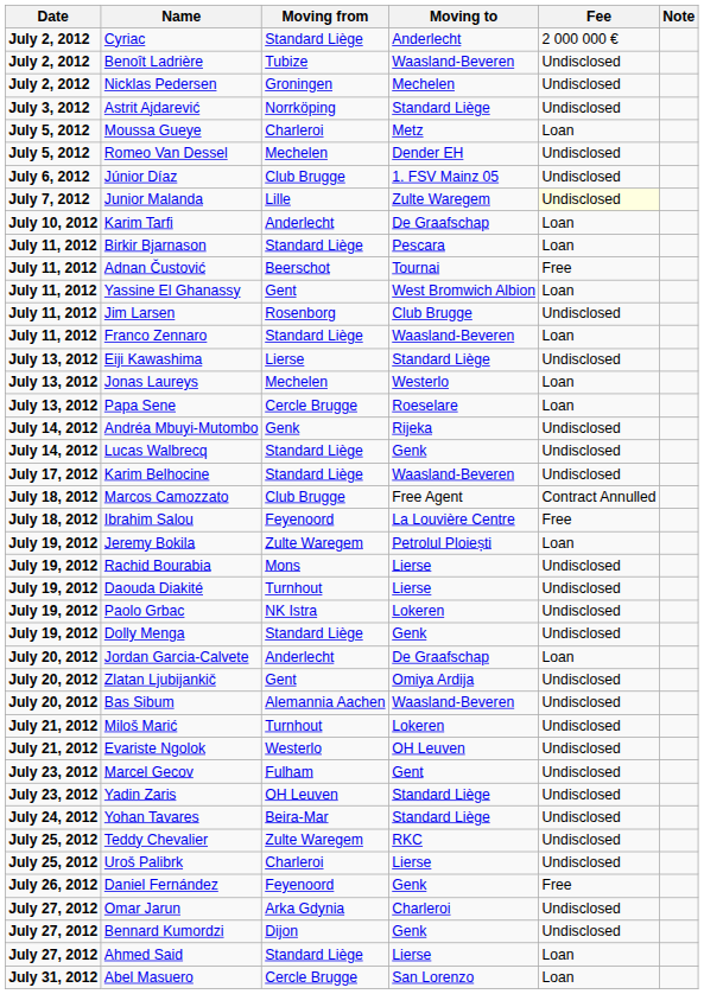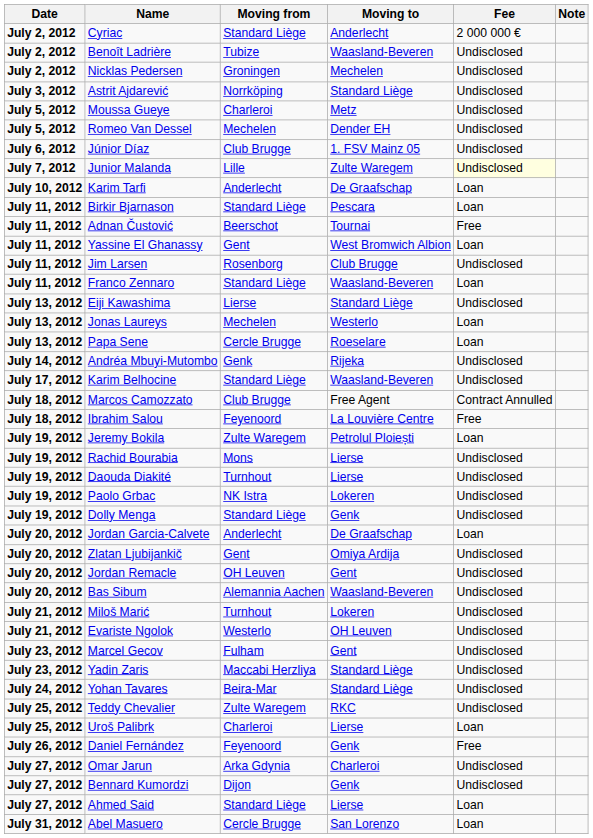 <table class="wikitable sortable">
 <tr>
 <th>Date</th>
 <th>Name</th>
 <th>Moving from</th>
 <th>Moving to</th>
 <th>Fee</th>
 <th>Note</th>
 </tr>
 <tr>
 <td><strong>July 2, 2012</strong></td>
 <td> <a href='#'>Cyriac</a></td>
 <td> <a href='#'>Standard Liège</a></td>
 <td> <a href='#'>Anderlecht</a></td>
 <td>2 000 000 € </td>
 <td></td>
 </tr>
 <tr>
 <td><strong>July 2, 2012</strong></td>
 <td> <a href='#'>Benoît Ladrière</a></td>
 <td> <a href='#'>Tubize</a></td>
 <td> <a href='#'>Waasland-Beveren</a></td>
 <td>Undisclosed </td>
 <td></td>
 </tr>
 <tr>
 <td><strong>July 2, 2012</strong></td>
 <td> <a href='#'>Nicklas Pedersen</a></td>
 <td> <a href='#'>Groningen</a></td>
 <td> <a href='#'>Mechelen</a></td>
 <td>Undisclosed </td>
 <td></td>
 </tr>
 <tr>
 <td><strong>July 3, 2012</strong></td>
 <td> <a href='#'>Astrit Ajdarević</a></td>
 <td> <a href='#'>Norrköping</a></td>
 <td> <a href='#'>Standard Liège</a></td>
 <td>Undisclosed </td>
 <td></td>
 </tr>
 <tr>
 <td><strong>July 5, 2012</strong></td>
 <td> <a href='#'>Moussa Gueye</a></td>
 <td> <a href='#'>Charleroi</a></td>
 <td> <a href='#'>Metz</a></td>
-<td>Loan </td>
+<td>Undisclosed </td>
 <td></td>
 </tr>
 <tr>
 <td><strong>July 5, 2012</strong></td>
 <td> <a href='#'>Romeo Van Dessel</a></td>
 <td> <a href='#'>Mechelen</a></td>
 <td> <a href='#'>Dender EH</a></td>
 <td>Undisclosed </td>
 <td align=center></td>
 </tr>
 <tr>
 <td><strong>July 6, 2012</strong></td>
 <td> <a href='#'>Júnior Díaz</a></td>
 <td> <a href='#'>Club Brugge</a></td>
 <td> <a href='#'>1. FSV Mainz 05</a></td>
 <td>Undisclosed </td>
 <td align=center></td>
 </tr>
 <tr>
 <td><strong>July 7, 2012</strong></td>
 <td> <a href='#'>Junior Malanda</a></td>
 <td> <a href='#'>Lille</a></td>
 <td> <a href='#'>Zulte Waregem</a></td>
 <td style="background: lightyellow;">Undisclosed </td>
 <td></td>
 </tr>
 <tr>
 <td><strong>July 10, 2012</strong></td>
 <td> <a href='#'>Karim Tarfi</a></td>
 <td> <a href='#'>Anderlecht</a></td>
 <td> <a href='#'>De Graafschap</a></td>
 <td>Loan </td>
 <td></td>
 </tr>
 <tr>
 <td><strong>July 11, 2012</strong></td>
 <td> <a href='#'>Birkir Bjarnason</a></td>
 <td> <a href='#'>Standard Liège</a></td>
 <td> <a href='#'>Pescara</a></td>
 <td>Loan </td>
 <td></td>
 </tr>
 <tr>
 <td><strong>July 11, 2012</strong></td>
 <td> <a href='#'>Adnan Čustović</a></td>
 <td> <a href='#'>Beerschot</a></td>
 <td> <a href='#'>Tournai</a></td>
 <td>Free </td>
 <td align=center></td>
 </tr>
 <tr>
 <td><strong>July 11, 2012</strong></td>
 <td> <a href='#'>Yassine El Ghanassy</a></td>
 <td> <a href='#'>Gent</a></td>
 <td> <a href='#'>West Bromwich Albion</a></td>
 <td>Loan </td>
 <td></td>
 </tr>
 <tr>
 <td><strong>July 11, 2012</strong></td>
 <td> <a href='#'>Jim Larsen</a></td>
 <td> <a href='#'>Rosenborg</a></td>
 <td> <a href='#'>Club Brugge</a></td>
 <td>Undisclosed </td>
 <td></td>
 </tr>
 <tr>
 <td><strong>July 11, 2012</strong></td>
 <td> <a href='#'>Franco Zennaro</a></td>
 <td> <a href='#'>Standard Liège</a></td>
 <td> <a href='#'>Waasland-Beveren</a></td>
 <td>Loan </td>
 <td></td>
 </tr>
 <tr>
 <td><strong>July 13, 2012</strong></td>
 <td> <a href='#'>Eiji Kawashima</a></td>
 <td> <a href='#'>Lierse</a></td>
 <td> <a href='#'>Standard Liège</a></td>
 <td>Undisclosed </td>
 <td></td>
 </tr>
 <tr>
 <td><strong>July 13, 2012</strong></td>
 <td> <a href='#'>Jonas Laureys</a></td>
 <td> <a href='#'>Mechelen</a></td>
 <td> <a href='#'>Westerlo</a></td>
 <td>Loan </td>
 <td></td>
 </tr>
 <tr>
 <td><strong>July 13, 2012</strong></td>
 <td> <a href='#'>Papa Sene</a></td>
 <td> <a href='#'>Cercle Brugge</a></td>
 <td> <a href='#'>Roeselare</a></td>
 <td>Loan </td>
 <td align=center></td>
 </tr>
 <tr>
 <td><strong>July 14, 2012</strong></td>
 <td> <a href='#'>Andréa Mbuyi-Mutombo</a></td>
 <td> <a href='#'>Genk</a></td>
 <td> <a href='#'>Rijeka</a></td>
 <td>Undisclosed </td>
 <td></td>
 </tr>
 <tr>
-<td><strong>July 14, 2012</strong></td>
-<td> <a href='#'>Lucas Walbrecq</a></td>
-<td> <a href='#'>Standard Liège</a></td>
-<td> <a href='#'>Genk</a></td>
-<td>Undisclosed </td>
-<td></td>
-</tr>
-<tr>
 <td><strong>July 17, 2012</strong></td>
 <td> <a href='#'>Karim Belhocine</a></td>
 <td> <a href='#'>Standard Liège</a></td>
 <td> <a href='#'>Waasland-Beveren</a></td>
 <td>Undisclosed </td>
 <td></td>
 </tr>
 <tr>
 <td><strong>July 18, 2012</strong></td>
 <td> <a href='#'>Marcos Camozzato</a></td>
 <td> <a href='#'>Club Brugge</a></td>
 <td>Free Agent</td>
 <td>Contract Annulled </td>
 <td></td>
 </tr>
 <tr>
 <td><strong>July 18, 2012</strong></td>
 <td> <a href='#'>Ibrahim Salou</a></td>
 <td> <a href='#'>Feyenoord</a></td>
 <td> <a href='#'>La Louvière Centre</a></td>
 <td>Free </td>
 <td></td>
 </tr>
 <tr>
 <td><strong>July 19, 2012</strong></td>
 <td> <a href='#'>Jeremy Bokila</a></td>
 <td> <a href='#'>Zulte Waregem</a></td>
 <td> <a href='#'>Petrolul Ploiești</a></td>
 <td>Loan </td>
 <td></td>
 </tr>
 <tr>
 <td><strong>July 19, 2012</strong></td>
 <td> <a href='#'>Rachid Bourabia</a></td>
 <td> <a href='#'>Mons</a></td>
 <td> <a href='#'>Lierse</a></td>
 <td>Undisclosed </td>
 <td></td>
 </tr>
 <tr>
 <td><strong>July 19, 2012</strong></td>
 <td> <a href='#'>Daouda Diakité</a></td>
 <td> <a href='#'>Turnhout</a></td>
 <td> <a href='#'>Lierse</a></td>
 <td>Undisclosed </td>
 <td></td>
 </tr>
 <tr>
 <td><strong>July 19, 2012</strong></td>
 <td> <a href='#'>Paolo Grbac</a></td>
 <td> <a href='#'>NK Istra</a></td>
 <td> <a href='#'>Lokeren</a></td>
 <td>Undisclosed </td>
 <td></td>
 </tr>
 <tr>
 <td><strong>July 19, 2012</strong></td>
 <td> <a href='#'>Dolly Menga</a></td>
 <td> <a href='#'>Standard Liège</a></td>
 <td> <a href='#'>Genk</a></td>
 <td>Undisclosed </td>
 <td align=center></td>
 </tr>
 <tr>
 <td><strong>July 20, 2012</strong></td>
 <td> <a href='#'>Jordan Garcia-Calvete</a></td>
 <td> <a href='#'>Anderlecht</a></td>
 <td> <a href='#'>De Graafschap</a></td>
 <td>Loan </td>
 <td></td>
 </tr>
 <tr>
 <td><strong>July 20, 2012</strong></td>
 <td> <a href='#'>Zlatan Ljubijankič</a></td>
 <td> <a href='#'>Gent</a></td>
 <td> <a href='#'>Omiya Ardija</a></td>
 <td>Undisclosed </td>
 <td></td>
 </tr>
 <tr>
 <td><strong>July 20, 2012</strong></td>
+<td> <a href='#'>Jordan Remacle</a></td>
+<td> <a href='#'>OH Leuven</a></td>
+<td> <a href='#'>Gent</a></td>
+<td>Undisclosed </td>
+<td></td>
+</tr>
+<tr>
+<td><strong>July 20, 2012</strong></td>
 <td> <a href='#'>Bas Sibum</a></td>
 <td> <a href='#'>Alemannia Aachen</a></td>
 <td> <a href='#'>Waasland-Beveren</a></td>
 <td>Undisclosed </td>
 <td></td>
 </tr>
 <tr>
 <td><strong>July 21, 2012</strong></td>
 <td> <a href='#'>Miloš Marić</a></td>
 <td> <a href='#'>Turnhout</a></td>
 <td> <a href='#'>Lokeren</a></td>
 <td>Undisclosed </td>
 <td></td>
 </tr>
 <tr>
 <td><strong>July 21, 2012</strong></td>
 <td> <a href='#'>Evariste Ngolok</a></td>
 <td> <a href='#'>Westerlo</a></td>
 <td> <a href='#'>OH Leuven</a></td>
 <td>Undisclosed </td>
 <td></td>
 </tr>
 <tr>
 <td><strong>July 23, 2012</strong></td>
 <td> <a href='#'>Marcel Gecov</a></td>
 <td> <a href='#'>Fulham</a></td>
 <td> <a href='#'>Gent</a></td>
 <td>Undisclosed </td>
 <td></td>
 </tr>
 <tr>
 <td><strong>July 23, 2012</strong></td>
 <td> <a href='#'>Yadin Zaris</a></td>
-<td> <a href='#'>OH Leuven</a></td>
+<td> <a href='#'>Maccabi Herzliya</a></td>
 <td> <a href='#'>Standard Liège</a></td>
 <td>Undisclosed </td>
 <td align=center></td>
 </tr>
 <tr>
 <td><strong>July 24, 2012</strong></td>
 <td> <a href='#'>Yohan Tavares</a></td>
 <td> <a href='#'>Beira-Mar</a></td>
 <td> <a href='#'>Standard Liège</a></td>
 <td>Undisclosed </td>
 <td></td>
 </tr>
 <tr>
 <td><strong>July 25, 2012</strong></td>
 <td> <a href='#'>Teddy Chevalier</a></td>
 <td> <a href='#'>Zulte Waregem</a></td>
 <td> <a href='#'>RKC</a></td>
 <td>Undisclosed </td>
 <td></td>
 </tr>
 <tr>
 <td><strong>July 25, 2012</strong></td>
 <td> <a href='#'>Uroš Palibrk</a></td>
 <td> <a href='#'>Charleroi</a></td>
 <td> <a href='#'>Lierse</a></td>
-<td>Undisclosed </td>
+<td>Loan </td>
 <td></td>
 </tr>
 <tr>
 <td><strong>July 26, 2012</strong></td>
 <td> <a href='#'>Daniel Fernández</a></td>
 <td> <a href='#'>Feyenoord</a></td>
 <td> <a href='#'>Genk</a></td>
 <td>Free </td>
 <td></td>
 </tr>
 <tr>
 <td><strong>July 27, 2012</strong></td>
 <td> <a href='#'>Omar Jarun</a></td>
 <td> <a href='#'>Arka Gdynia</a></td>
 <td> <a href='#'>Charleroi</a></td>
 <td>Undisclosed </td>
 <td></td>
 </tr>
 <tr>
 <td><strong>July 27, 2012</strong></td>
 <td> <a href='#'>Bennard Kumordzi</a></td>
 <td> <a href='#'>Dijon</a></td>
 <td> <a href='#'>Genk</a></td>
 <td>Undisclosed </td>
 <td></td>
 </tr>
 <tr>
 <td><strong>July 27, 2012</strong></td>
 <td> <a href='#'>Ahmed Said</a></td>
 <td> <a href='#'>Standard Liège</a></td>
 <td> <a href='#'>Lierse</a></td>
 <td>Loan </td>
 <td></td>
 </tr>
 <tr>
 <td><strong>July 31, 2012</strong></td>
 <td> <a href='#'>Abel Masuero</a></td>
 <td> <a href='#'>Cercle Brugge</a></td>
 <td> <a href='#'>San Lorenzo</a></td>
 <td>Loan </td>
 <td></td>
 </tr>
 </table>
